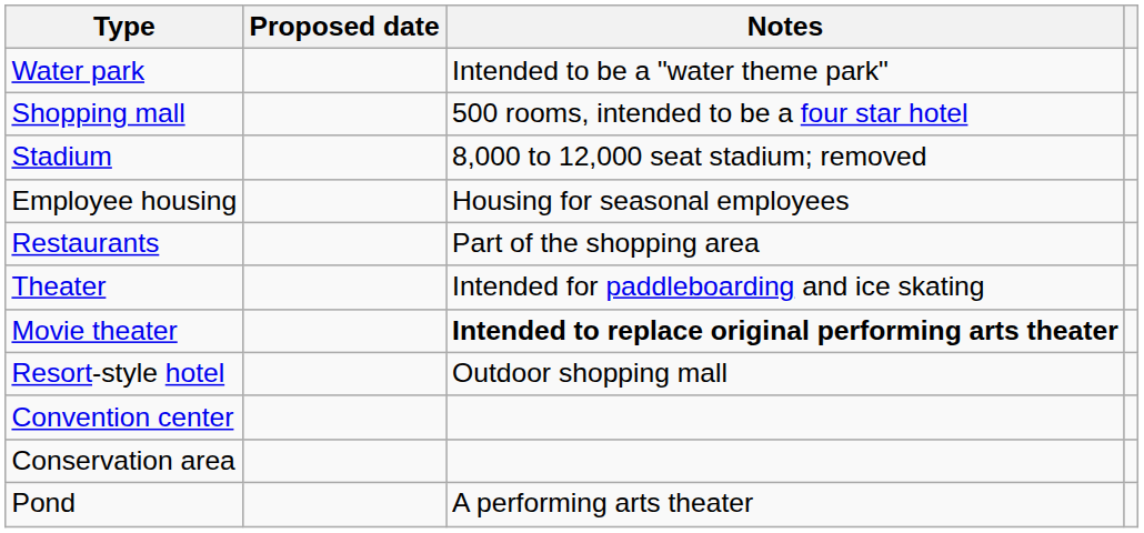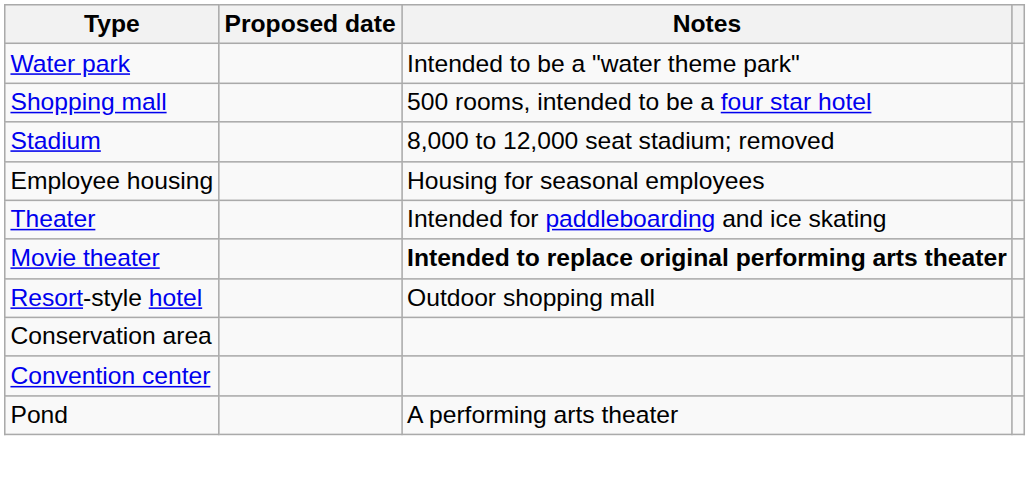 <table class="wikitable sortable">
 <tr>
 <th>Type</th>
 <th>Proposed date</th>
 <th>Notes</th>
 <th></th>
 </tr>
 <tr>
 <td><a href='#'>Water park</a></td>
 <td></td>
 <td>Intended to be a "water theme park"</td>
 <td></td>
 </tr>
 <tr>
 <td><a href='#'>Shopping mall</a></td>
 <td></td>
 <td>500 rooms, intended to be a <a href='#'>four star hotel</a></td>
 <td></td>
 </tr>
 <tr>
 <td><a href='#'>Stadium</a></td>
 <td></td>
 <td>8,000 to 12,000 seat stadium; removed</td>
 <td></td>
 </tr>
 <tr>
 <td>Employee housing</td>
 <td></td>
 <td>Housing for seasonal employees</td>
 <td></td>
 </tr>
 <tr>
-<td><a href='#'>Restaurants</a></td>
-<td></td>
-<td>Part of the shopping area</td>
-<td></td>
-</tr>
-<tr>
 <td><a href='#'>Theater</a></td>
 <td></td>
 <td>Intended for <a href='#'>paddleboarding</a> and ice skating</td>
 <td></td>
 </tr>
 <tr>
 <td><a href='#'>Movie theater</a></td>
 <td></td>
 <td><strong>Intended to replace original performing arts theater</strong></td>
 <td></td>
 </tr>
 <tr>
 <td><a href='#'>Resort</a>-style <a href='#'>hotel</a></td>
 <td></td>
 <td>Outdoor shopping mall</td>
 <td></td>
 </tr>
 <tr>
-<td><a href='#'>Convention center</a></td>
+<td>Conservation area</td>
 <td></td>
 <td></td>
 <td></td>
 </tr>
 <tr>
-<td>Conservation area</td>
+<td><a href='#'>Convention center</a></td>
 <td></td>
 <td></td>
 <td></td>
 </tr>
 <tr>
 <td>Pond</td>
 <td></td>
 <td>A performing arts theater</td>
 <td></td>
 </tr>
 </table>
